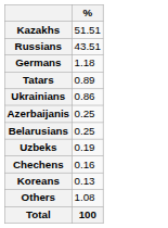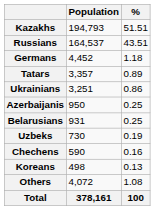 <table class="wikitable">
 <tr>
 <th></th>
+<th>Population</th>
 <th>%</th>
 </tr>
 <tr>
 <th>Kazakhs</th>
+<td>194,793</td>
 <td>51.51</td>
 </tr>
 <tr>
 <th>Russians</th>
+<td>164,537</td>
 <td>43.51</td>
 </tr>
 <tr>
 <th>Germans</th>
+<td>4,452</td>
 <td>1.18</td>
 </tr>
 <tr>
 <th>Tatars</th>
+<td>3,357</td>
 <td>0.89</td>
 </tr>
 <tr>
 <th>Ukrainians</th>
+<td>3,251</td>
 <td>0.86</td>
 </tr>
 <tr>
 <th>Azerbaijanis</th>
+<td>950</td>
 <td>0.25</td>
 </tr>
 <tr>
 <th>Belarusians</th>
+<td>931</td>
 <td>0.25</td>
 </tr>
 <tr>
 <th>Uzbeks</th>
+<td>730</td>
 <td>0.19</td>
 </tr>
 <tr>
 <th>Chechens</th>
+<td>590</td>
 <td>0.16</td>
 </tr>
 <tr>
 <th>Koreans</th>
+<td>498</td>
 <td>0.13</td>
 </tr>
 <tr>
 <th>Others</th>
+<td>4,072</td>
 <td>1.08</td>
 </tr>
 <tr>
 <th>Total</th>
+<th>378,161</th>
 <th>100</th>
 </tr>
 </table>
